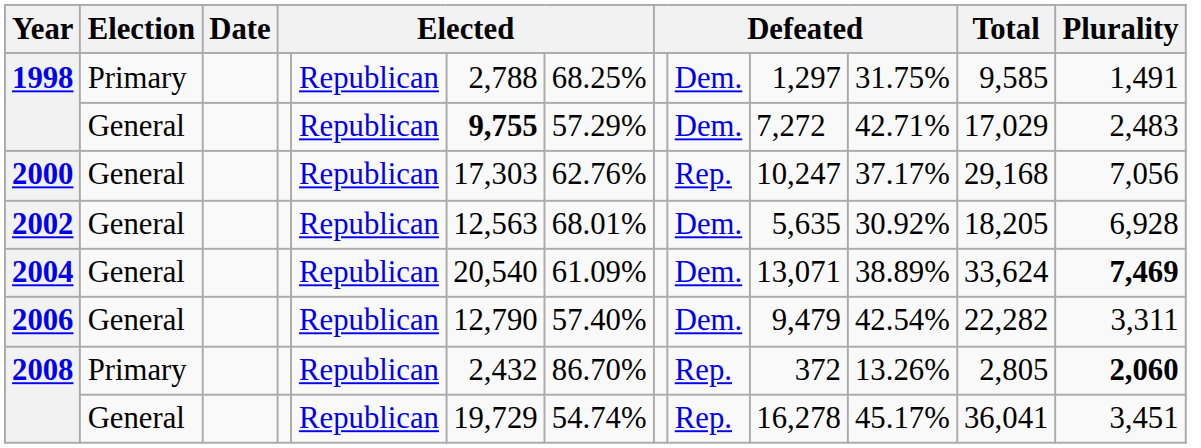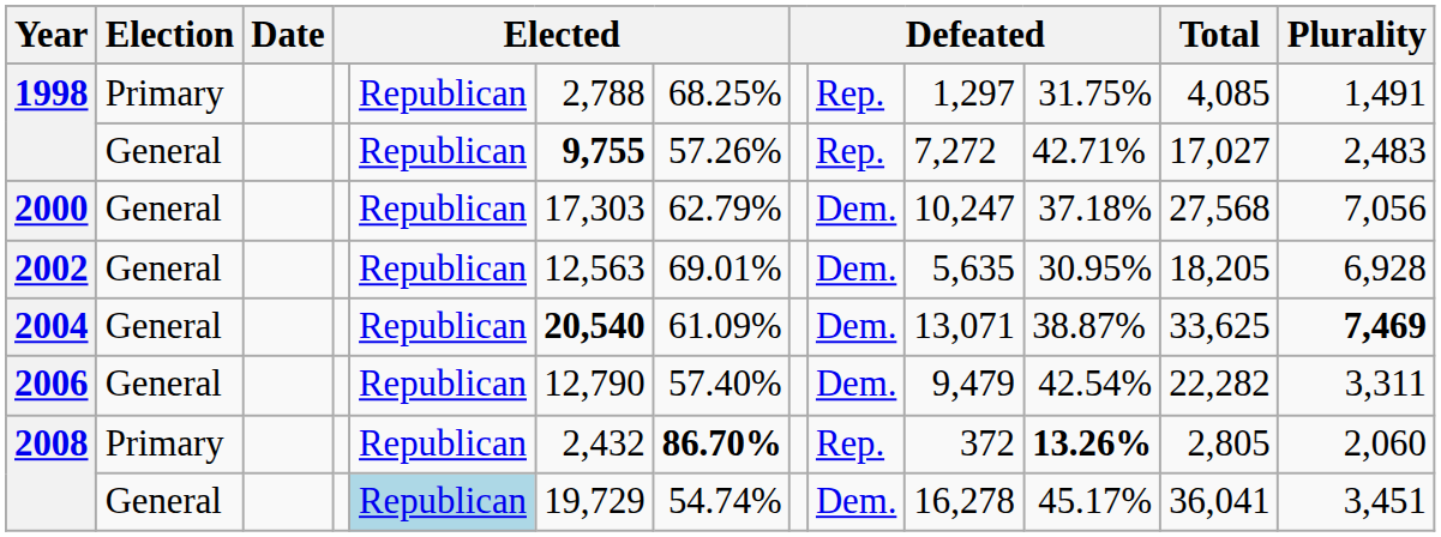 <table class="wikitable">
 <tr>
 <th>Year</th>
 <th>Election</th>
 <th>Date</th>
 <th colspan="4">Elected</th>
 <th colspan="4">Defeated</th>
 <th>Total</th>
 <th>Plurality</th>
 </tr>
 <tr>
 <th rowspan="2" valign="top"><a href='#'>1998</a></th>
 <td>Primary</td>
 <td></td>
 <td></td>
 <td valign="top" ><a href='#'>Republican</a></td>
 <td align="right" valign="top">2,788</td>
 <td align="right" valign="top">68.25%</td>
 <td></td>
-<td valign="top" ><a href='#'>Dem.</a></td>
+<td valign="top" ><a href='#'>Rep.</a></td>
 <td align="right" valign="top">1,297</td>
 <td align="right" valign="top">31.75%</td>
-<td align="right" valign="top">9,585</td>
+<td align="right" valign="top">4,085</td>
 <td align="right" valign="top">1,491</td>
 </tr>
 <tr>
 <td valign="top">General</td>
 <td valign="top"></td>
 <td valign="top"></td>
 <td valign="top" ><a href='#'>Republican</a></td>
 <td align="right" valign="top"><strong>9,755</strong></td>
-<td align="right" valign="top">57.29%</td>
+<td align="right" valign="top">57.26%</td>
 <td></td>
-<td valign="top" ><a href='#'>Dem.</a></td>
+<td valign="top" ><a href='#'>Rep.</a></td>
 <td>7,272</td>
 <td>42.71%</td>
-<td align="right" valign="top">17,029</td>
+<td align="right" valign="top">17,027</td>
 <td align="right" valign="top">2,483</td>
 </tr>
 <tr>
 <th valign="top"><a href='#'>2000</a></th>
 <td valign="top">General</td>
 <td valign="top"></td>
 <td valign="top"></td>
 <td valign="top" ><a href='#'>Republican</a></td>
 <td align="right" valign="top">17,303</td>
-<td align="right" valign="top">62.76%</td>
+<td align="right" valign="top">62.79%</td>
 <td valign="top"></td>
-<td valign="top" ><a href='#'>Rep.</a></td>
+<td valign="top" ><a href='#'>Dem.</a></td>
 <td align="right" valign="top">10,247</td>
-<td align="right" valign="top">37.17%</td>
-<td align="right" valign="top">29,168</td>
+<td align="right" valign="top">37.18%</td>
+<td align="right" valign="top">27,568</td>
 <td align="right" valign="top">7,056</td>
 </tr>
 <tr>
 <th valign="top"><a href='#'>2002</a></th>
 <td valign="top">General</td>
 <td valign="top"></td>
 <td valign="top"></td>
 <td valign="top" ><a href='#'>Republican</a></td>
 <td align="right" valign="top">12,563</td>
-<td align="right" valign="top">68.01%</td>
+<td align="right" valign="top">69.01%</td>
 <td valign="top"></td>
 <td valign="top" ><a href='#'>Dem.</a></td>
 <td align="right" valign="top">5,635</td>
-<td align="right" valign="top">30.92%</td>
+<td align="right" valign="top">30.95%</td>
 <td align="right" valign="top">18,205</td>
 <td align="right" valign="top">6,928</td>
 </tr>
 <tr>
 <th valign="top"><a href='#'>2004</a></th>
 <td valign="top">General</td>
 <td valign="top"></td>
 <td valign="top"></td>
 <td valign="top" ><a href='#'>Republican</a></td>
-<td align="right" valign="top">20,540</td>
+<td align="right" valign="top"><strong>20,540</strong></td>
 <td align="right" valign="top">61.09%</td>
 <td></td>
 <td valign="top" ><a href='#'>Dem.</a></td>
 <td>13,071</td>
-<td>38.89%</td>
-<td align="right" valign="top">33,624</td>
+<td>38.87%</td>
+<td align="right" valign="top">33,625</td>
 <td align="right" valign="top"><strong>7,469</strong></td>
 </tr>
 <tr>
 <th valign="top"><a href='#'>2006</a></th>
 <td valign="top">General</td>
 <td valign="top"></td>
 <td valign="top"></td>
 <td valign="top" ><a href='#'>Republican</a></td>
 <td align="right" valign="top">12,790</td>
 <td align="right" valign="top">57.40%</td>
 <td valign="top"></td>
 <td valign="top" ><a href='#'>Dem.</a></td>
 <td align="right" valign="top">9,479</td>
 <td align="right" valign="top">42.54%</td>
 <td align="right" valign="top">22,282</td>
 <td align="right" valign="top">3,311</td>
 </tr>
 <tr>
 <th rowspan="2" valign="top"><a href='#'>2008</a></th>
 <td valign="top">Primary</td>
 <td valign="top"></td>
 <td valign="top"></td>
 <td valign="top" ><a href='#'>Republican</a></td>
 <td align="right" valign="top">2,432</td>
-<td align="right" valign="top">86.70%</td>
+<td align="right" valign="top"><strong>86.70%</strong></td>
 <td valign="top"></td>
 <td valign="top" ><a href='#'>Rep.</a></td>
 <td align="right" valign="top">372</td>
-<td align="right" valign="top">13.26%</td>
+<td align="right" valign="top"><strong>13.26%</strong></td>
 <td align="right" valign="top">2,805</td>
-<td align="right" valign="top"><strong>2,060</strong></td>
+<td align="right" valign="top">2,060</td>
 </tr>
 <tr>
 <td valign="top">General</td>
 <td valign="top"></td>
 <td valign="top"></td>
-<td valign="top" ><a href='#'>Republican</a></td>
+<td valign="top"  style="background: lightblue;"><a href='#'>Republican</a></td>
 <td align="right" valign="top">19,729</td>
 <td align="right" valign="top">54.74%</td>
 <td valign="top"></td>
-<td valign="top" ><a href='#'>Rep.</a></td>
+<td valign="top" ><a href='#'>Dem.</a></td>
 <td align="right" valign="top">16,278</td>
 <td align="right" valign="top">45.17%</td>
 <td align="right" valign="top">36,041</td>
 <td align="right" valign="top">3,451</td>
 </tr>
 </table>
